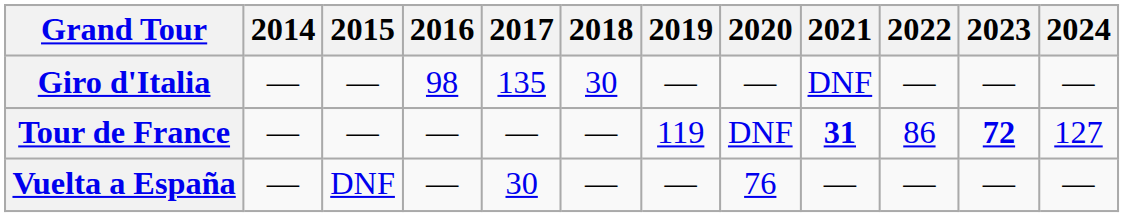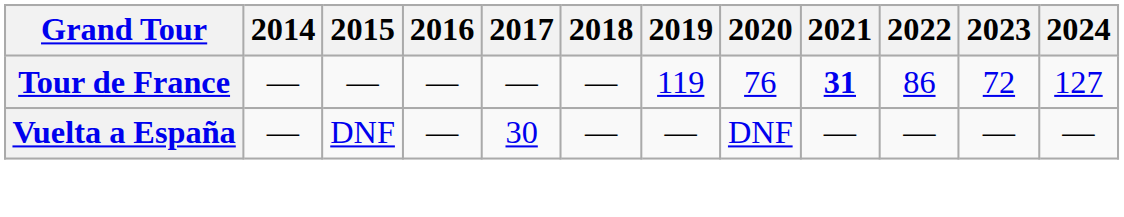 <table class="wikitable plainrowheaders">
 <tr>
 <th scope="col"><a href='#'>Grand Tour</a></th>
 <th scope="col">2014</th>
 <th scope="col">2015</th>
 <th scope="col">2016</th>
 <th scope="col">2017</th>
 <th scope="col">2018</th>
 <th scope="col">2019</th>
 <th scope="col">2020</th>
 <th scope="col">2021</th>
 <th scope="col">2022</th>
 <th scope="col">2023</th>
 <th scope="col">2024</th>
 </tr>
 <tr style="text-align:center;">
-<th scope="row"> <a href='#'>Giro d'Italia</a></th>
-<td>—</td>
-<td>—</td>
-<td><a href='#'>98</a></td>
-<td><a href='#'>135</a></td>
-<td><a href='#'>30</a></td>
-<td>—</td>
-<td>—</td>
-<td><a href='#'>DNF</a></td>
-<td>—</td>
-<td>—</td>
-<td>—</td>
-</tr>
-<tr style="text-align:center;">
 <th scope="row"> <a href='#'>Tour de France</a></th>
 <td>—</td>
 <td>—</td>
 <td>—</td>
 <td>—</td>
 <td>—</td>
 <td><a href='#'>119</a></td>
-<td><a href='#'>DNF</a></td>
+<td><a href='#'>76</a></td>
 <td><strong><a href='#'>31</a></strong></td>
 <td><a href='#'>86</a></td>
-<td><strong><a href='#'>72</a></strong></td>
+<td><a href='#'>72</a></td>
 <td><a href='#'>127</a></td>
 </tr>
 <tr style="text-align:center;">
 <th scope="row"> <a href='#'>Vuelta a España</a></th>
 <td>—</td>
 <td><a href='#'>DNF</a></td>
 <td>—</td>
 <td><a href='#'>30</a></td>
 <td>—</td>
 <td>—</td>
-<td><a href='#'>76</a></td>
+<td><a href='#'>DNF</a></td>
 <td>—</td>
 <td>—</td>
 <td>—</td>
 <td>—</td>
 </tr>
 </table>
